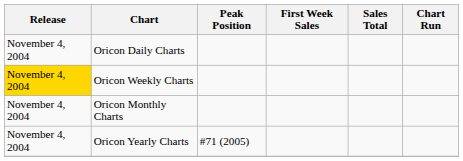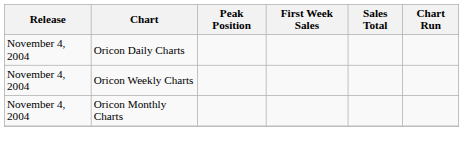 <table class="wikitable" width="650px">
 <tr>
 <th align="left">Release</th>
 <th align="left">Chart</th>
 <th align="left">Peak Position</th>
 <th align="left">First Week Sales</th>
 <th align="left">Sales Total</th>
 <th align="left">Chart Run</th>
 </tr>
 <tr>
 <td align="left">November 4, 2004</td>
 <td align="left">Oricon Daily Charts</td>
 <td align="left"></td>
 <td></td>
 <td></td>
 <td></td>
 </tr>
 <tr>
-<td align="left" style="background: gold;">November 4, 2004</td>
+<td align="left">November 4, 2004</td>
 <td align="left">Oricon Weekly Charts</td>
 <td align="left"></td>
 <td align="left"></td>
 <td align="left"></td>
 <td align="left"></td>
 </tr>
 <tr>
 <td align="left">November 4, 2004</td>
 <td align="left">Oricon Monthly Charts</td>
 <td align="left"></td>
 <td align="left"></td>
 <td align="left"></td>
 <td align="left"></td>
 </tr>
 <tr>
-<td align="left">November 4, 2004</td>
-<td align="left">Oricon Yearly Charts</td>
-<td align="left">#71 (2005)</td>
-<td align="left"></td>
-<td align="left"></td>
-<td align="left"></td>
-</tr>
-<tr>
 </tr>
 </table>
